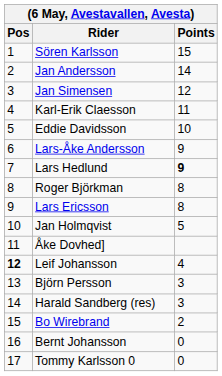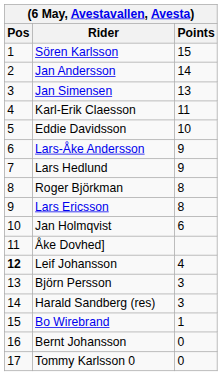 <table class="wikitable">
 <tr>
 <th colspan="6">(6 May, <a href='#'>Avestavallen</a>, <a href='#'>Avesta</a>)</th>
 </tr>
 <tr>
 <th width=20>Pos</th>
 <th width=180>Rider</th>
 <th width=40>Points</th>
 </tr>
 <tr>
 <td>1</td>
 <td style="text-align:left;"><a href='#'>Sören Karlsson</a></td>
 <td>15</td>
 </tr>
 <tr>
 <td>2</td>
 <td style="text-align:left;"><a href='#'>Jan Andersson</a></td>
 <td>14</td>
 </tr>
 <tr>
 <td>3</td>
 <td style="text-align:left;"><a href='#'>Jan Simensen</a></td>
-<td>12</td>
+<td>13</td>
 </tr>
 <tr>
 <td>4</td>
 <td style="text-align:left;">Karl-Erik Claesson</td>
 <td>11</td>
 </tr>
 <tr>
 <td>5</td>
 <td style="text-align:left;">Eddie Davidsson</td>
 <td>10</td>
 </tr>
 <tr>
 <td>6</td>
 <td style="text-align:left;"><a href='#'>Lars-Åke Andersson</a></td>
 <td>9</td>
 </tr>
 <tr>
 <td>7</td>
 <td style="text-align:left;">Lars Hedlund</td>
-<td><strong>9</strong></td>
+<td>9</td>
 </tr>
 <tr>
 <td>8</td>
 <td style="text-align:left;">Roger Björkman</td>
 <td>8</td>
 </tr>
 <tr>
 <td>9</td>
 <td style="text-align:left;"><a href='#'>Lars Ericsson</a></td>
 <td>8</td>
 </tr>
 <tr>
 <td>10</td>
 <td style="text-align:left;">Jan Holmqvist</td>
-<td>5</td>
+<td>6</td>
 </tr>
 <tr>
 <td>11</td>
 <td style="text-align:left;">Åke Dovhed]</td>
 <td></td>
 </tr>
 <tr>
 <td><strong>12</strong></td>
 <td style="text-align:left;">Leif Johansson</td>
 <td>4</td>
 </tr>
 <tr>
 <td>13</td>
 <td style="text-align:left;">Björn Persson</td>
 <td>3</td>
 </tr>
 <tr>
 <td>14</td>
 <td style="text-align:left;">Harald Sandberg  (res)</td>
 <td>3</td>
 </tr>
 <tr>
 <td>15</td>
 <td style="text-align:left;"><a href='#'>Bo Wirebrand</a></td>
-<td>2</td>
+<td>1</td>
 </tr>
 <tr>
 <td>16</td>
 <td style="text-align:left;">Bernt Johansson</td>
 <td>0</td>
 </tr>
 <tr>
 <td>17</td>
 <td style="text-align:left;">Tommy Karlsson 0</td>
 <td>0</td>
 </tr>
 </table>
